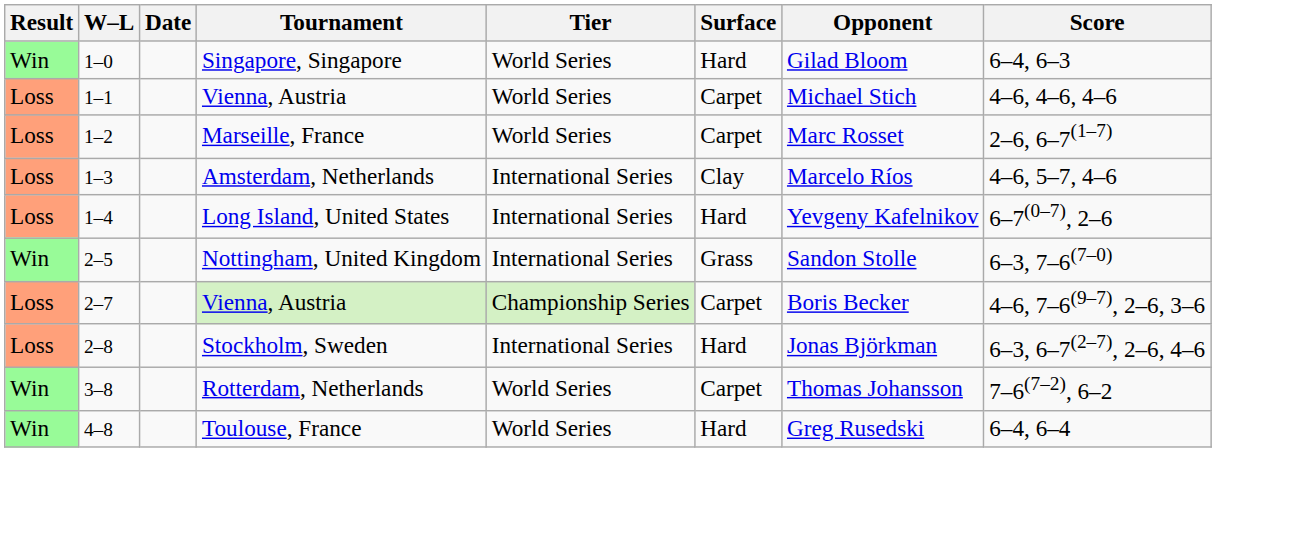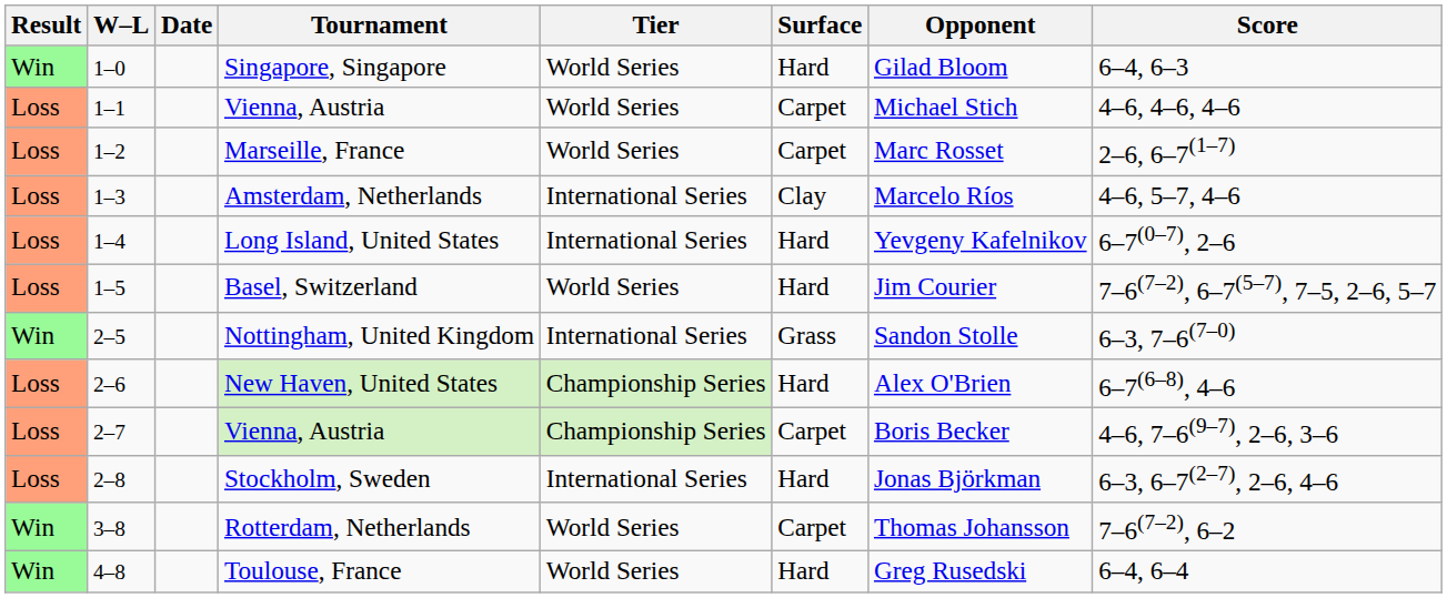 <table class="sortable wikitable">
 <tr>
 <th>Result</th>
 <th class="unsortable">W–L</th>
 <th>Date</th>
 <th>Tournament</th>
 <th>Tier</th>
 <th>Surface</th>
 <th>Opponent</th>
 <th class="unsortable">Score</th>
 </tr>
 <tr>
 <td style="background:#98fb98;">Win</td>
 <td><small>1–0</small></td>
 <td><a href='#'></a></td>
 <td><a href='#'>Singapore</a>, Singapore</td>
 <td>World Series</td>
 <td>Hard</td>
 <td> <a href='#'>Gilad Bloom</a></td>
 <td>6–4, 6–3</td>
 </tr>
 <tr>
 <td style="background:#ffa07a;">Loss</td>
 <td><small>1–1</small></td>
 <td><a href='#'></a></td>
 <td><a href='#'>Vienna</a>, Austria</td>
 <td>World Series</td>
 <td>Carpet</td>
 <td> <a href='#'>Michael Stich</a></td>
 <td>4–6, 4–6, 4–6</td>
 </tr>
 <tr>
 <td style="background:#ffa07a;">Loss</td>
 <td><small>1–2</small></td>
 <td><a href='#'></a></td>
 <td><a href='#'>Marseille</a>, France</td>
 <td>World Series</td>
 <td>Carpet</td>
 <td> <a href='#'>Marc Rosset</a></td>
 <td>2–6, 6–7<sup>(1–7)</sup></td>
 </tr>
 <tr>
 <td style="background:#ffa07a;">Loss</td>
 <td><small>1–3</small></td>
 <td><a href='#'></a></td>
 <td><a href='#'>Amsterdam</a>, Netherlands</td>
 <td>International Series</td>
 <td>Clay</td>
 <td> <a href='#'>Marcelo Ríos</a></td>
 <td>4–6, 5–7, 4–6</td>
 </tr>
 <tr>
 <td style="background:#ffa07a;">Loss</td>
 <td><small>1–4</small></td>
 <td><a href='#'></a></td>
 <td><a href='#'>Long Island</a>, United States</td>
 <td>International Series</td>
 <td>Hard</td>
 <td> <a href='#'>Yevgeny Kafelnikov</a></td>
 <td>6–7<sup>(0–7)</sup>, 2–6</td>
 </tr>
 <tr>
+<td style="background:#ffa07a;">Loss</td>
+<td><small>1–5</small></td>
+<td><a href='#'></a></td>
+<td><a href='#'>Basel</a>, Switzerland</td>
+<td>World Series</td>
+<td>Hard</td>
+<td> <a href='#'>Jim Courier</a></td>
+<td>7–6<sup>(7–2)</sup>, 6–7<sup>(5–7)</sup>, 7–5, 2–6, 5–7</td>
+</tr>
+<tr>
 <td style="background:#98fb98;">Win</td>
 <td><small>2–5</small></td>
 <td><a href='#'></a></td>
 <td><a href='#'>Nottingham</a>, United Kingdom</td>
 <td>International Series</td>
 <td>Grass</td>
 <td> <a href='#'>Sandon Stolle</a></td>
 <td>6–3, 7–6<sup>(7–0)</sup></td>
+</tr>
+<tr>
+<td style="background:#ffa07a;">Loss</td>
+<td><small>2–6</small></td>
+<td><a href='#'></a></td>
+<td style="background:#d4f1c5;"><a href='#'>New Haven</a>, United States</td>
+<td style="background:#d4f1c5;">Championship Series</td>
+<td>Hard</td>
+<td> <a href='#'>Alex O'Brien</a></td>
+<td>6–7<sup>(6–8)</sup>, 4–6</td>
 </tr>
 <tr>
 <td style="background:#ffa07a;">Loss</td>
 <td><small>2–7</small></td>
 <td><a href='#'></a></td>
 <td style="background:#d4f1c5;"><a href='#'>Vienna</a>, Austria</td>
 <td style="background:#d4f1c5;">Championship Series</td>
 <td>Carpet</td>
 <td> <a href='#'>Boris Becker</a></td>
 <td>4–6, 7–6<sup>(9–7)</sup>, 2–6, 3–6</td>
 </tr>
 <tr>
 <td style="background:#ffa07a;">Loss</td>
 <td><small>2–8</small></td>
 <td><a href='#'></a></td>
 <td><a href='#'>Stockholm</a>, Sweden</td>
 <td>International Series</td>
 <td>Hard</td>
 <td> <a href='#'>Jonas Björkman</a></td>
 <td>6–3, 6–7<sup>(2–7)</sup>, 2–6, 4–6</td>
 </tr>
 <tr>
 <td style="background:#98fb98;">Win</td>
 <td><small>3–8</small></td>
 <td><a href='#'></a></td>
 <td><a href='#'>Rotterdam</a>, Netherlands</td>
 <td>World Series</td>
 <td>Carpet</td>
 <td> <a href='#'>Thomas Johansson</a></td>
 <td>7–6<sup>(7–2)</sup>, 6–2</td>
 </tr>
 <tr>
 <td style="background:#98fb98;">Win</td>
 <td><small>4–8</small></td>
 <td><a href='#'></a></td>
 <td><a href='#'>Toulouse</a>, France</td>
 <td>World Series</td>
 <td>Hard</td>
 <td> <a href='#'>Greg Rusedski</a></td>
 <td>6–4, 6–4</td>
 </tr>
 </table>
